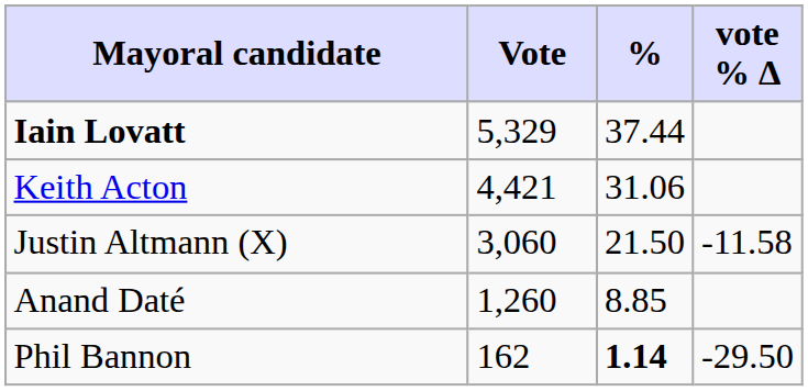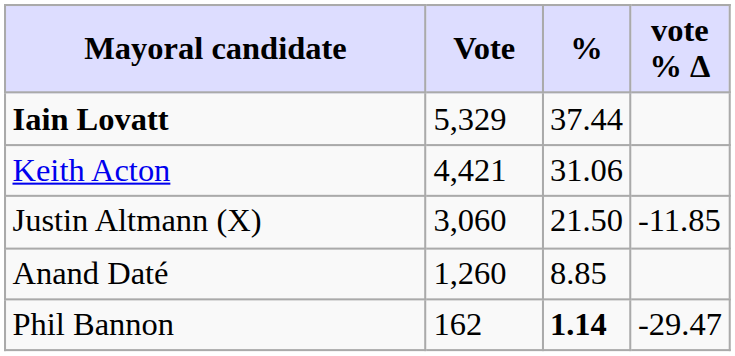 <table class="wikitable">
 <tr>
 <th style="background:#ddf; width:200px;">Mayoral candidate</th>
 <th style="background:#ddf; width:50px;">Vote</th>
 <th style="background:#ddf; width:30px;">%</th>
 <th style="background:#ddf; width:30px;">vote % Δ</th>
 </tr>
 <tr>
 <td><strong>Iain Lovatt</strong></td>
 <td>5,329</td>
 <td>37.44</td>
 <td></td>
 </tr>
 <tr>
 <td><a href='#'>Keith Acton</a></td>
 <td>4,421</td>
 <td>31.06</td>
 <td></td>
 </tr>
 <tr>
 <td>Justin Altmann (X)</td>
 <td>3,060</td>
 <td>21.50</td>
-<td>-11.58</td>
+<td>-11.85</td>
 </tr>
 <tr>
 <td>Anand Daté</td>
 <td>1,260</td>
 <td>8.85</td>
 </tr>
 <tr>
 <td>Phil Bannon</td>
 <td>162</td>
 <td><strong>1.14</strong></td>
-<td>-29.50</td>
+<td>-29.47</td>
 </tr>
 </table>
